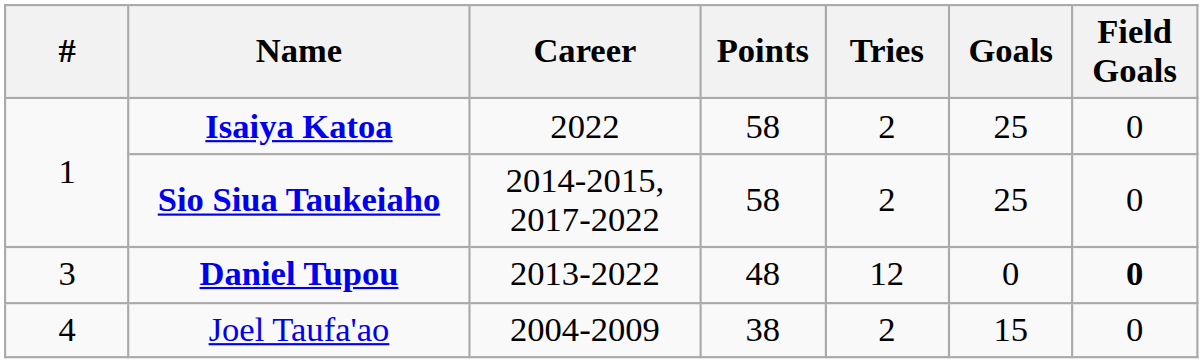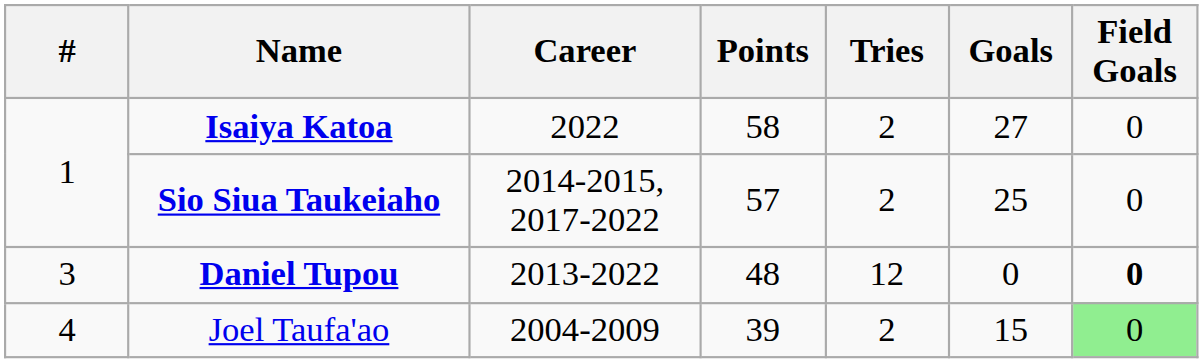 <table class="wikitable sortable" style="text-align:center;">
 <tr>
 <th width=50px>#</th>
 <th style="width:150px;">Name</th>
 <th style="width:100px;">Career</th>
 <th width=50px>Points</th>
 <th width=50px>Tries</th>
 <th width=50px>Goals</th>
 <th width=50px>Field Goals</th>
 </tr>
 <tr>
 <td rowspan=2>1</td>
 <td><strong><a href='#'>Isaiya Katoa</a></strong></td>
 <td>2022</td>
 <td>58</td>
 <td>2</td>
-<td>25</td>
+<td>27</td>
 <td>0</td>
 </tr>
 <tr>
 <td><strong><a href='#'>Sio Siua Taukeiaho</a></strong></td>
 <td>2014-2015, 2017-2022</td>
-<td>58</td>
+<td>57</td>
 <td>2</td>
 <td>25</td>
 <td>0</td>
 </tr>
 <tr>
 <td>3</td>
 <td><strong><a href='#'>Daniel Tupou</a></strong></td>
 <td>2013-2022</td>
 <td>48</td>
 <td>12</td>
 <td>0</td>
 <td><strong>0</strong></td>
 </tr>
 <tr>
 <td>4</td>
 <td><a href='#'>Joel Taufa'ao</a></td>
 <td>2004-2009</td>
-<td>38</td>
+<td>39</td>
 <td>2</td>
 <td>15</td>
-<td>0</td>
+<td style="background: lightgreen;">0</td>
 </tr>
 </table>
